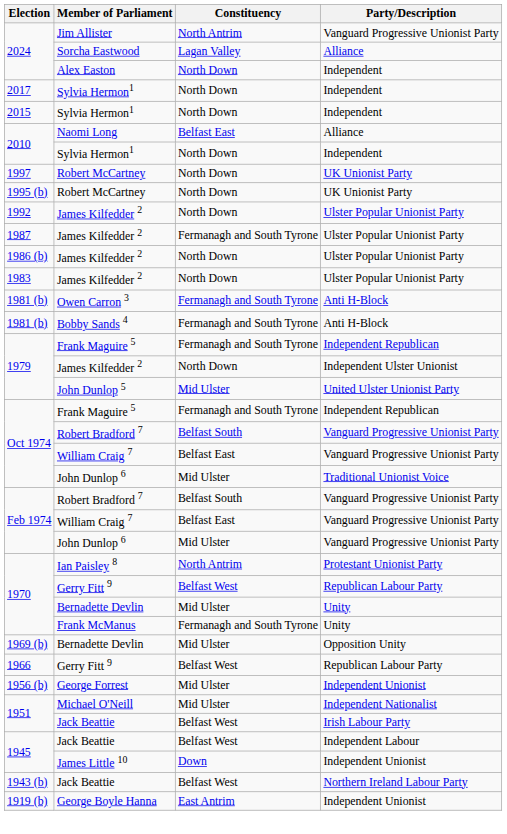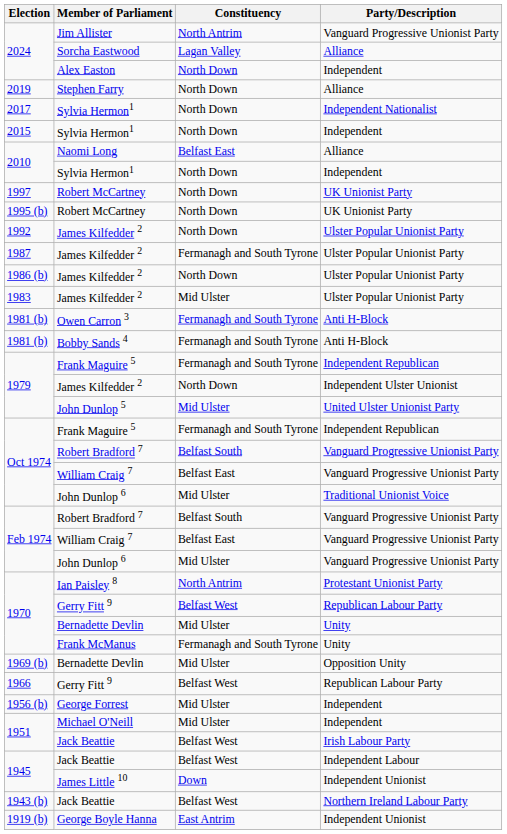 <table class="wikitable">
 <tr>
 <th>Election</th>
 <th>Member of Parliament</th>
 <th>Constituency</th>
 <th>Party/Description</th>
 </tr>
 <tr>
 <td rowspan="3"><a href='#'>2024</a></td>
 <td><a href='#'>Jim Allister</a></td>
 <td><a href='#'>North Antrim</a></td>
 <td>Vanguard Progressive Unionist Party</td>
 </tr>
 <tr>
 <td><a href='#'>Sorcha Eastwood</a></td>
 <td><a href='#'>Lagan Valley</a></td>
 <td><a href='#'>Alliance</a></td>
 </tr>
 <tr>
 <td><a href='#'>Alex Easton</a></td>
 <td><a href='#'>North Down</a></td>
 <td>Independent</td>
 </tr>
 <tr>
+<td><a href='#'>2019</a></td>
+<td><a href='#'>Stephen Farry</a></td>
+<td>North Down</td>
+<td>Alliance</td>
+</tr>
+<tr>
 <td><a href='#'>2017</a></td>
 <td><a href='#'>Sylvia Hermon</a><sup>1</sup></td>
 <td>North Down</td>
-<td>Independent</td>
+<td><a href='#'>Independent Nationalist</a></td>
 </tr>
 <tr>
 <td><a href='#'>2015</a></td>
 <td>Sylvia Hermon<sup>1</sup></td>
 <td>North Down</td>
 <td>Independent</td>
 </tr>
 <tr>
 <td rowspan="2"><a href='#'>2010</a></td>
 <td><a href='#'>Naomi Long</a></td>
 <td><a href='#'>Belfast East</a></td>
 <td>Alliance</td>
 </tr>
 <tr>
 <td>Sylvia Hermon<sup>1</sup></td>
 <td>North Down</td>
 <td>Independent</td>
 </tr>
 <tr>
 <td><a href='#'>1997</a></td>
 <td><a href='#'>Robert McCartney</a></td>
 <td>North Down</td>
 <td><a href='#'>UK Unionist Party</a></td>
 </tr>
 <tr>
 <td><a href='#'>1995 (b)</a></td>
 <td>Robert McCartney</td>
 <td>North Down</td>
 <td>UK Unionist Party</td>
 </tr>
 <tr>
 <td><a href='#'>1992</a></td>
 <td><a href='#'>James Kilfedder</a> <sup>2</sup></td>
 <td>North Down</td>
 <td><a href='#'>Ulster Popular Unionist Party</a></td>
 </tr>
 <tr>
 <td><a href='#'>1987</a></td>
 <td>James Kilfedder <sup>2</sup></td>
 <td>Fermanagh and South Tyrone</td>
 <td>Ulster Popular Unionist Party</td>
 </tr>
 <tr>
 <td><a href='#'>1986 (b)</a></td>
 <td>James Kilfedder <sup>2</sup></td>
 <td>North Down</td>
 <td>Ulster Popular Unionist Party</td>
 </tr>
 <tr>
 <td><a href='#'>1983</a></td>
 <td>James Kilfedder <sup>2</sup></td>
-<td>North Down</td>
+<td>Mid Ulster</td>
 <td>Ulster Popular Unionist Party</td>
 </tr>
 <tr>
 <td><a href='#'>1981 (b)</a></td>
 <td><a href='#'>Owen Carron</a> <sup>3</sup></td>
 <td><a href='#'>Fermanagh and South Tyrone</a></td>
 <td><a href='#'>Anti H-Block</a></td>
 </tr>
 <tr>
 <td><a href='#'>1981 (b)</a></td>
 <td><a href='#'>Bobby Sands</a> <sup>4</sup></td>
 <td>Fermanagh and South Tyrone</td>
 <td>Anti H-Block</td>
 </tr>
 <tr>
 <td rowspan="3"><a href='#'>1979</a></td>
 <td><a href='#'>Frank Maguire</a> <sup>5</sup></td>
 <td>Fermanagh and South Tyrone</td>
 <td><a href='#'>Independent Republican</a></td>
 </tr>
 <tr>
 <td>James Kilfedder <sup>2</sup></td>
 <td>North Down</td>
 <td>Independent Ulster Unionist</td>
 </tr>
 <tr>
 <td><a href='#'>John Dunlop</a> <sup>5</sup></td>
 <td><a href='#'>Mid Ulster</a></td>
 <td><a href='#'>United Ulster Unionist Party</a></td>
 </tr>
 <tr>
 <td rowspan="4"><a href='#'>Oct 1974</a></td>
 <td>Frank Maguire <sup>5</sup></td>
 <td>Fermanagh and South Tyrone</td>
 <td>Independent Republican</td>
 </tr>
 <tr>
 <td><a href='#'>Robert Bradford</a> <sup>7</sup></td>
 <td><a href='#'>Belfast South</a></td>
 <td><a href='#'>Vanguard Progressive Unionist Party</a></td>
 </tr>
 <tr>
 <td><a href='#'>William Craig</a> <sup>7</sup></td>
 <td>Belfast East</td>
 <td>Vanguard Progressive Unionist Party</td>
 </tr>
 <tr>
 <td>John Dunlop <sup>6</sup></td>
 <td>Mid Ulster</td>
 <td><a href='#'>Traditional Unionist Voice</a></td>
 </tr>
 <tr>
 <td rowspan="3"><a href='#'>Feb 1974</a></td>
 <td>Robert Bradford <sup>7</sup></td>
 <td>Belfast South</td>
 <td>Vanguard Progressive Unionist Party</td>
 </tr>
 <tr>
 <td>William Craig <sup>7</sup></td>
 <td>Belfast East</td>
 <td>Vanguard Progressive Unionist Party</td>
 </tr>
 <tr>
 <td>John Dunlop <sup>6</sup></td>
 <td>Mid Ulster</td>
 <td>Vanguard Progressive Unionist Party</td>
 </tr>
 <tr>
 <td rowspan="4"><a href='#'>1970</a></td>
 <td><a href='#'>Ian Paisley</a> <sup>8</sup></td>
 <td><a href='#'>North Antrim</a></td>
 <td><a href='#'>Protestant Unionist Party</a></td>
 </tr>
 <tr>
 <td><a href='#'>Gerry Fitt</a> <sup>9</sup></td>
 <td><a href='#'>Belfast West</a></td>
 <td><a href='#'>Republican Labour Party</a></td>
 </tr>
 <tr>
 <td><a href='#'>Bernadette Devlin</a></td>
 <td>Mid Ulster</td>
 <td><a href='#'>Unity</a></td>
 </tr>
 <tr>
 <td><a href='#'>Frank McManus</a></td>
 <td>Fermanagh and South Tyrone</td>
 <td>Unity</td>
 </tr>
 <tr>
 <td><a href='#'>1969 (b)</a></td>
 <td>Bernadette Devlin</td>
 <td>Mid Ulster</td>
 <td>Opposition Unity</td>
 </tr>
 <tr>
 <td><a href='#'>1966</a></td>
 <td>Gerry Fitt <sup>9</sup></td>
 <td>Belfast West</td>
 <td>Republican Labour Party</td>
 </tr>
 <tr>
 <td><a href='#'>1956 (b)</a></td>
 <td><a href='#'>George Forrest</a></td>
 <td>Mid Ulster</td>
-<td><a href='#'>Independent Unionist</a></td>
+<td>Independent</td>
 </tr>
 <tr>
 <td rowspan="2"><a href='#'>1951</a></td>
 <td><a href='#'>Michael O'Neill</a></td>
 <td>Mid Ulster</td>
-<td><a href='#'>Independent Nationalist</a></td>
+<td>Independent</td>
 </tr>
 <tr>
 <td><a href='#'>Jack Beattie</a></td>
 <td>Belfast West</td>
 <td><a href='#'>Irish Labour Party</a></td>
 </tr>
 <tr>
 <td rowspan="2"><a href='#'>1945</a></td>
 <td>Jack Beattie</td>
 <td>Belfast West</td>
 <td>Independent Labour</td>
 </tr>
 <tr>
 <td><a href='#'>James Little</a> <sup>10</sup></td>
 <td><a href='#'>Down</a></td>
 <td>Independent Unionist</td>
 </tr>
 <tr>
 <td><a href='#'>1943 (b)</a></td>
 <td>Jack Beattie</td>
 <td>Belfast West</td>
 <td><a href='#'>Northern Ireland Labour Party</a></td>
 </tr>
 <tr>
 <td><a href='#'>1919 (b)</a></td>
 <td><a href='#'>George Boyle Hanna</a></td>
 <td><a href='#'>East Antrim</a></td>
 <td>Independent Unionist</td>
 </tr>
 </table>
